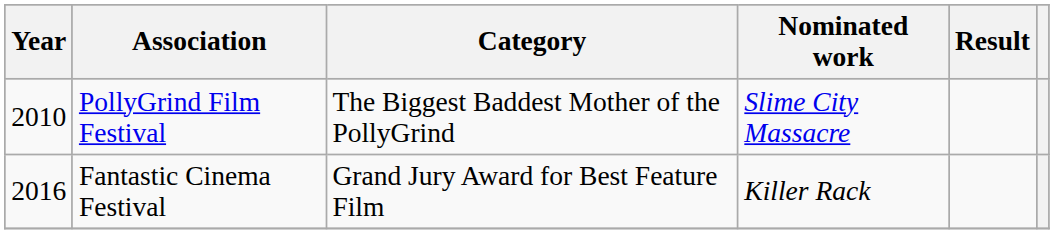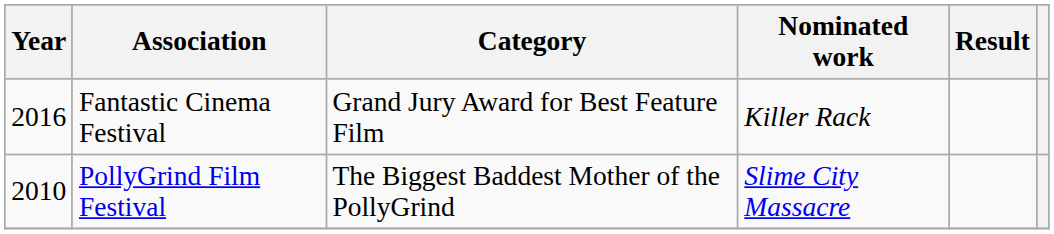 <table class="wikitable">
 <tr>
 <th>Year</th>
 <th>Association</th>
 <th>Category</th>
 <th>Nominated work</th>
 <th>Result</th>
 <th class="unsortable"></th>
 </tr>
 <tr>
+<td>2016</td>
+<td>Fantastic Cinema Festival</td>
+<td>Grand Jury Award for Best Feature Film</td>
+<td><em>Killer Rack</em></td>
+<td></td>
+<th align="center"></th>
+</tr>
+<tr>
 <td>2010</td>
 <td><a href='#'>PollyGrind Film Festival</a></td>
 <td>The Biggest Baddest Mother of the PollyGrind</td>
 <td><em><a href='#'>Slime City Massacre</a></em></td>
 <td></td>
 <th align="center"></th>
 </tr>
 <tr>
-<td>2016</td>
-<td>Fantastic Cinema Festival</td>
-<td>Grand Jury Award for Best Feature Film</td>
-<td><em>Killer Rack</em></td>
-<td></td>
-<th align="center"></th>
-</tr>
-<tr>
 </tr>
 </table>
